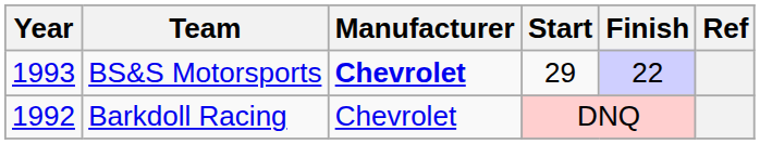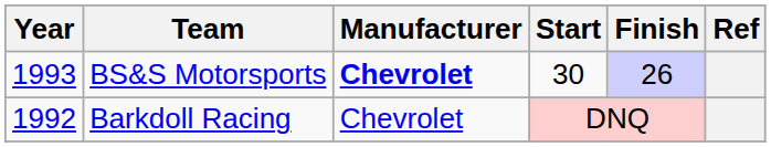 <table class="wikitable" style="font-size: 90%;">
 <tr>
 <th>Year</th>
 <th>Team</th>
 <th>Manufacturer</th>
 <th>Start</th>
 <th>Finish</th>
 <th>Ref</th>
 </tr>
 <tr>
 <td><a href='#'>1993</a></td>
 <td><a href='#'>BS&S Motorsports</a></td>
 <td><strong><a href='#'>Chevrolet</a></strong></td>
-<td align=center>29</td>
-<td align=center style="background:#CFCFFF;">22</td>
+<td align=center>30</td>
+<td align=center style="background:#CFCFFF;">26</td>
 <th></th>
 </tr>
 <tr>
 <td><a href='#'>1992</a></td>
 <td><a href='#'>Barkdoll Racing</a></td>
 <td><a href='#'>Chevrolet</a></td>
 <td align=center colspan=2 style="background:#FFCFCF;">DNQ</td>
 <th></th>
 </tr>
 </table>
